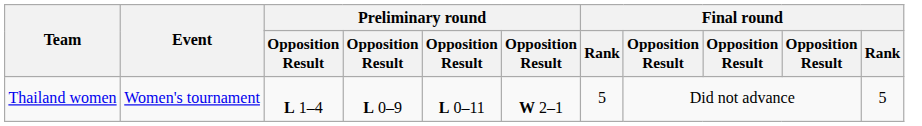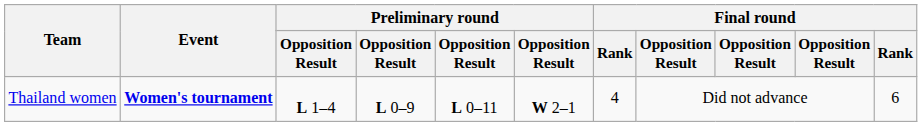 <table class=wikitable style=text-align:center;font-size:85%>
 <tr>
 <th rowspan=2>Team</th>
 <th rowspan=2>Event</th>
 <th colspan=4>Preliminary round</th>
 <th colspan=5>Final round</th>
 </tr>
 <tr style=font-size:95%>
 <th>Opposition<br>Result</th>
 <th>Opposition<br>Result</th>
 <th>Opposition<br>Result</th>
 <th>Opposition<br>Result</th>
 <th>Rank</th>
 <th>Opposition<br>Result</th>
 <th>Opposition<br>Result</th>
 <th>Opposition<br>Result</th>
 <th>Rank</th>
 </tr>
 <tr>
 <td align=left><a href='#'>Thailand women</a></td>
-<td align=left><a href='#'>Women's tournament</a></td>
+<td align=left><strong><a href='#'>Women's tournament</a></strong></td>
 <td><br><strong>L</strong> 1–4</td>
 <td><br><strong>L</strong> 0–9</td>
 <td><br><strong>L</strong> 0–11</td>
 <td><br><strong>W</strong> 2–1</td>
-<td>5</td>
+<td>4</td>
 <td colspan=3>Did not advance</td>
-<td>5</td>
+<td>6</td>
 </tr>
 </table>
